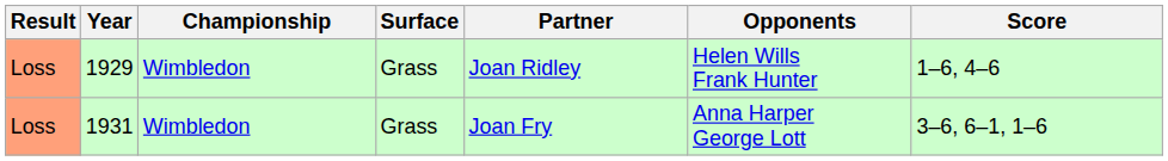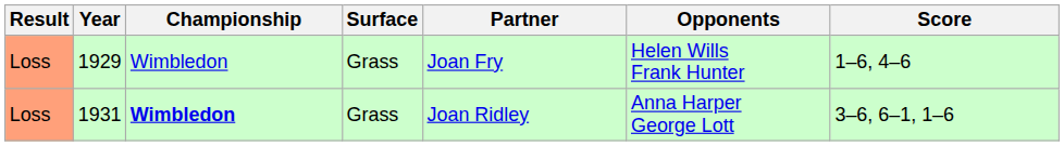 <table class='sortable wikitable'>
 <tr>
 <th style="width:40px">Result</th>
 <th style="width:30px">Year</th>
 <th style="width:170px">Championship</th>
 <th style="width:50px">Surface</th>
 <th style="width:160px">Partner</th>
 <th style="width:160px">Opponents</th>
 <th style="width:180px" class="unsortable">Score</th>
 </tr>
 <tr style="background:#ccffcc;">
 <td style="background:#ffa07a;">Loss</td>
 <td>1929</td>
 <td><a href='#'>Wimbledon</a></td>
 <td>Grass</td>
-<td> <a href='#'>Joan Ridley</a></td>
+<td> <a href='#'>Joan Fry</a></td>
 <td> <a href='#'>Helen Wills</a><br> <a href='#'>Frank Hunter</a></td>
 <td>1–6, 4–6</td>
 </tr>
 <tr style="background:#ccffcc;">
 <td style="background:#ffa07a;">Loss</td>
 <td>1931</td>
-<td><a href='#'>Wimbledon</a></td>
+<td><strong><a href='#'>Wimbledon</a></strong></td>
 <td>Grass</td>
-<td> <a href='#'>Joan Fry</a></td>
+<td> <a href='#'>Joan Ridley</a></td>
 <td> <a href='#'>Anna Harper</a><br> <a href='#'>George Lott</a></td>
 <td>3–6, 6–1, 1–6</td>
 </tr>
 </table>
